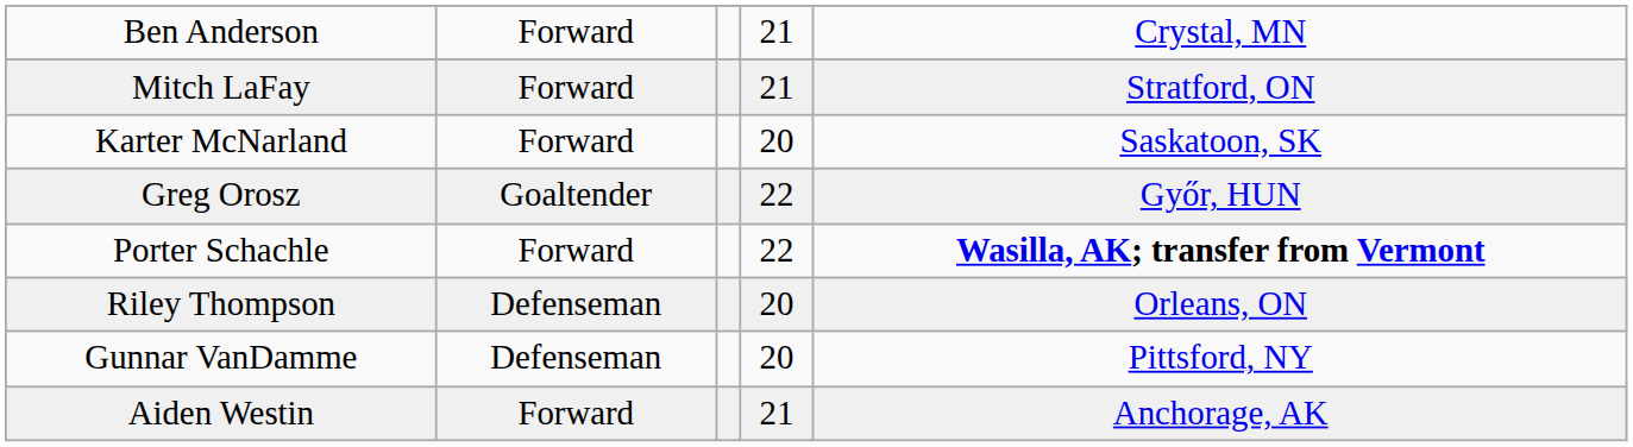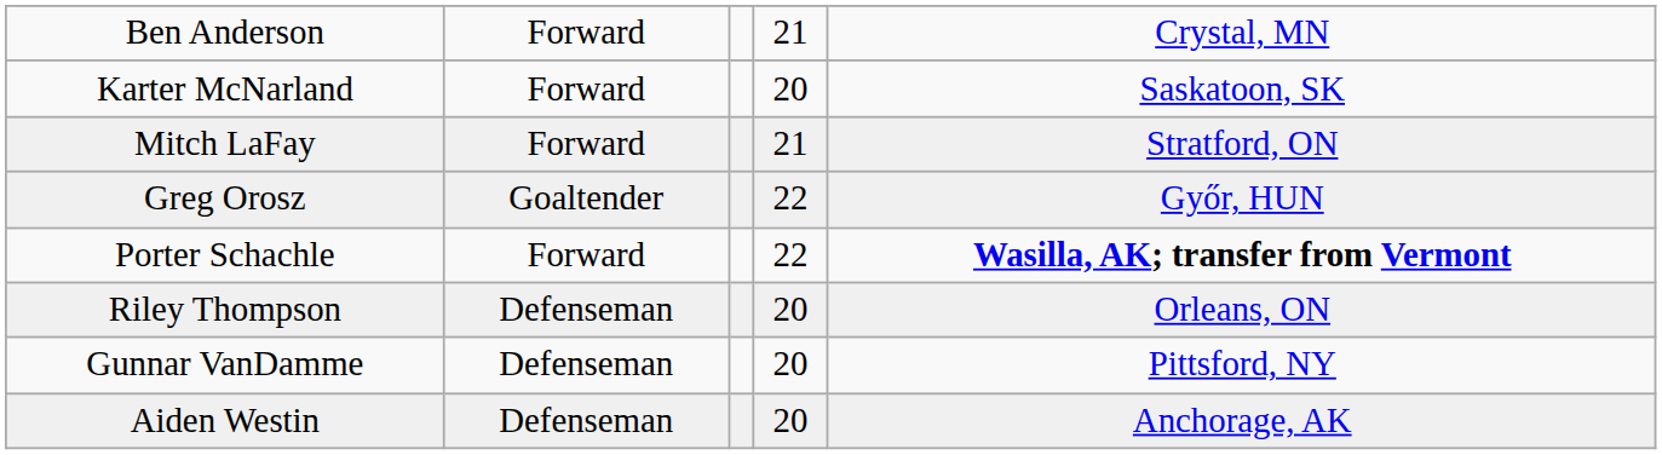 <table class="wikitable" width="60%">
 <tr align="center" bgcolor="">
 <td>Ben Anderson</td>
 <td>Forward</td>
 <td></td>
 <td>21</td>
 <td><a href='#'>Crystal, MN</a></td>
 </tr>
+<tr align="center" bgcolor="">
+<td>Karter McNarland</td>
+<td>Forward</td>
+<td></td>
+<td>20</td>
+<td><a href='#'>Saskatoon, SK</a></td>
+</tr>
 <tr align="center" bgcolor="f0f0f0">
 <td>Mitch LaFay</td>
 <td>Forward</td>
 <td></td>
 <td>21</td>
 <td><a href='#'>Stratford, ON</a></td>
-</tr>
-<tr align="center" bgcolor="">
-<td>Karter McNarland</td>
-<td>Forward</td>
-<td></td>
-<td>20</td>
-<td><a href='#'>Saskatoon, SK</a></td>
 </tr>
 <tr align="center" bgcolor="f0f0f0">
 <td>Greg Orosz</td>
 <td>Goaltender</td>
 <td></td>
 <td>22</td>
 <td><a href='#'>Győr, HUN</a></td>
 </tr>
 <tr align="center" bgcolor="">
 <td>Porter Schachle</td>
 <td>Forward</td>
 <td></td>
 <td>22</td>
 <td><strong><a href='#'>Wasilla, AK</a>; transfer from <a href='#'>Vermont</a></strong></td>
 </tr>
 <tr align="center" bgcolor="f0f0f0">
 <td>Riley Thompson</td>
 <td>Defenseman</td>
 <td></td>
 <td>20</td>
 <td><a href='#'>Orleans, ON</a></td>
 </tr>
 <tr align="center" bgcolor="">
 <td>Gunnar VanDamme</td>
 <td>Defenseman</td>
 <td></td>
 <td>20</td>
 <td><a href='#'>Pittsford, NY</a></td>
 </tr>
 <tr align="center" bgcolor="f0f0f0">
 <td>Aiden Westin</td>
-<td>Forward</td>
+<td>Defenseman</td>
 <td></td>
-<td>21</td>
+<td>20</td>
 <td><a href='#'>Anchorage, AK</a></td>
 </tr>
 </table>
